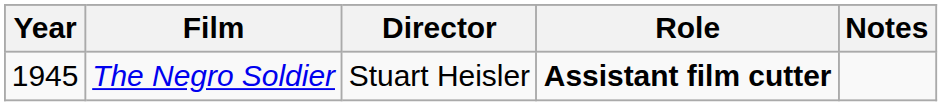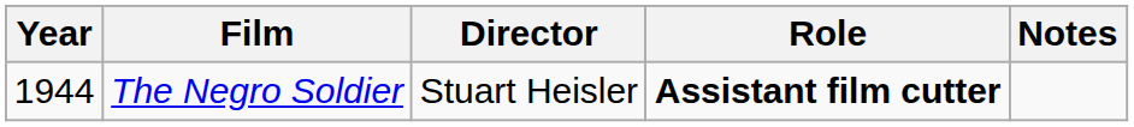 <table class="wikitable">
 <tr>
 <th>Year</th>
 <th>Film</th>
 <th>Director</th>
 <th>Role</th>
 <th>Notes</th>
 </tr>
 <tr>
-<td>1945</td>
+<td>1944</td>
 <td><em><a href='#'>The Negro Soldier</a></em></td>
 <td>Stuart Heisler</td>
 <td><strong>Assistant film cutter</strong></td>
 <td><small></small></td>
 </tr>
 </table>
